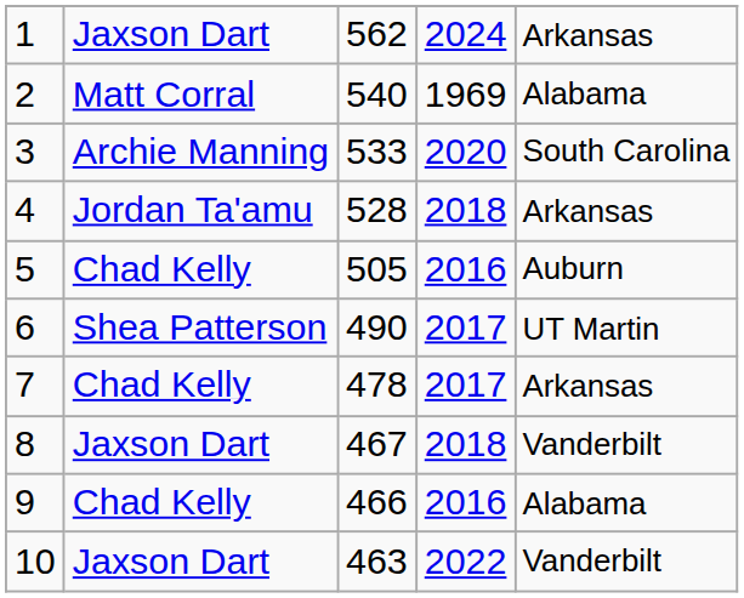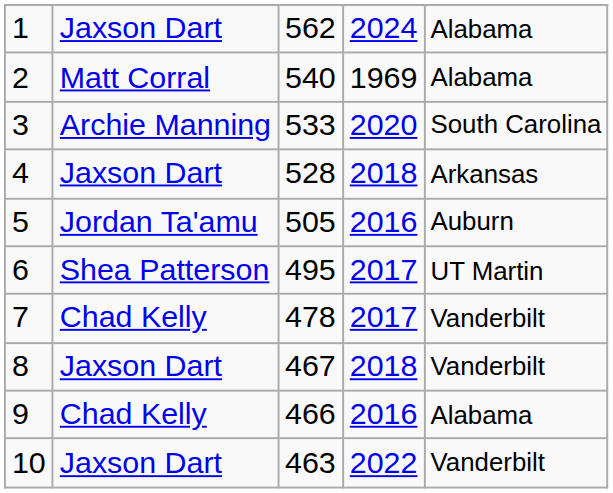 <table class="wikitable">
 <tr>
 </tr>
 <tr>
 <td>1</td>
 <td><a href='#'>Jaxson Dart</a></td>
 <td><abbr>562</abbr></td>
 <td><a href='#'>2024</a></td>
-<td style="font-size:85%;">Arkansas</td>
+<td style="font-size:85%;">Alabama</td>
 </tr>
 <tr>
 <td>2</td>
 <td><a href='#'>Matt Corral</a></td>
 <td><abbr>540</abbr></td>
 <td>1969</td>
 <td style="font-size:85%;">Alabama</td>
 </tr>
 <tr>
 <td>3</td>
 <td><a href='#'>Archie Manning</a></td>
 <td><abbr>533</abbr></td>
 <td><a href='#'>2020</a></td>
 <td style="font-size:85%;">South Carolina</td>
 </tr>
 <tr>
 <td>4</td>
-<td><a href='#'>Jordan Ta'amu</a></td>
+<td><a href='#'>Jaxson Dart</a></td>
 <td><abbr>528</abbr></td>
 <td><a href='#'>2018</a></td>
 <td style="font-size:85%;">Arkansas</td>
 </tr>
 <tr>
 <td>5</td>
-<td><a href='#'>Chad Kelly</a></td>
+<td><a href='#'>Jordan Ta'amu</a></td>
 <td><abbr>505</abbr></td>
 <td><a href='#'>2016</a></td>
 <td style="font-size:85%;">Auburn</td>
 </tr>
 <tr>
 <td>6</td>
 <td><a href='#'>Shea Patterson</a></td>
-<td><abbr>490</abbr></td>
+<td><abbr>495</abbr></td>
 <td><a href='#'>2017</a></td>
 <td style="font-size:85%;">UT Martin</td>
 </tr>
 <tr>
 <td>7</td>
 <td><a href='#'>Chad Kelly</a></td>
 <td><abbr>478</abbr></td>
 <td><a href='#'>2017</a></td>
-<td style="font-size:85%;">Arkansas</td>
+<td style="font-size:85%;">Vanderbilt</td>
 </tr>
 <tr>
 <td>8</td>
 <td><a href='#'>Jaxson Dart</a></td>
 <td><abbr>467</abbr></td>
 <td><a href='#'>2018</a></td>
 <td style="font-size:85%;">Vanderbilt</td>
 </tr>
 <tr>
 <td>9</td>
 <td><a href='#'>Chad Kelly</a></td>
 <td><abbr>466</abbr></td>
 <td><a href='#'>2016</a></td>
 <td style="font-size:85%;">Alabama</td>
 </tr>
 <tr>
 <td>10</td>
 <td><a href='#'>Jaxson Dart</a></td>
 <td><abbr>463</abbr></td>
 <td><a href='#'>2022</a></td>
 <td style="font-size:85%;">Vanderbilt</td>
 </tr>
 </table>
